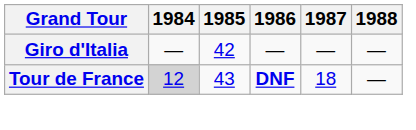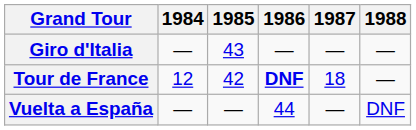 <table class="wikitable plainrowheaders">
 <tr>
 <th scope="col"><a href='#'>Grand Tour</a></th>
 <th scope="col">1984</th>
 <th scope="col">1985</th>
 <th scope="col">1986</th>
 <th scope="col">1987</th>
 <th scope="col">1988</th>
 </tr>
 <tr style="text-align:center;">
 <th scope="row"> <a href='#'>Giro d'Italia</a></th>
 <td>—</td>
-<td><a href='#'>42</a></td>
+<td><a href='#'>43</a></td>
 <td>—</td>
 <td>—</td>
 <td>—</td>
 </tr>
 <tr style="text-align:center;">
 <th scope="row"> <a href='#'>Tour de France</a></th>
-<td style="background: lightgrey;"><a href='#'>12</a></td>
-<td><a href='#'>43</a></td>
+<td><a href='#'>12</a></td>
+<td><a href='#'>42</a></td>
 <td><strong><a href='#'>DNF</a></strong></td>
 <td><a href='#'>18</a></td>
 <td>—</td>
 </tr>
+<tr style="text-align:center;">
+<th scope="row"> <a href='#'>Vuelta a España</a></th>
+<td>—</td>
+<td>—</td>
+<td><a href='#'>44</a></td>
+<td>—</td>
+<td><a href='#'>DNF</a></td>
+</tr>
 </table>
